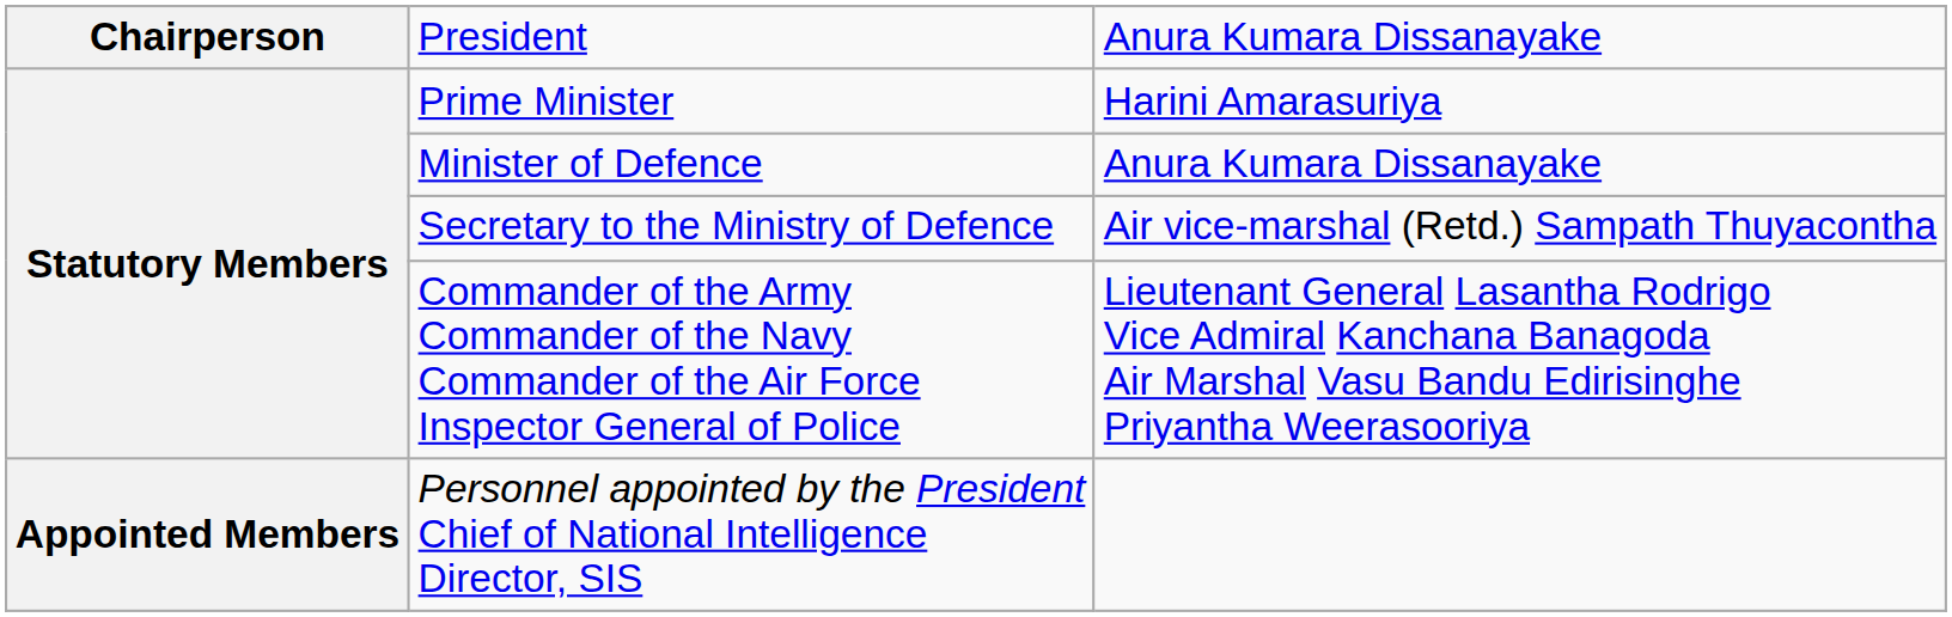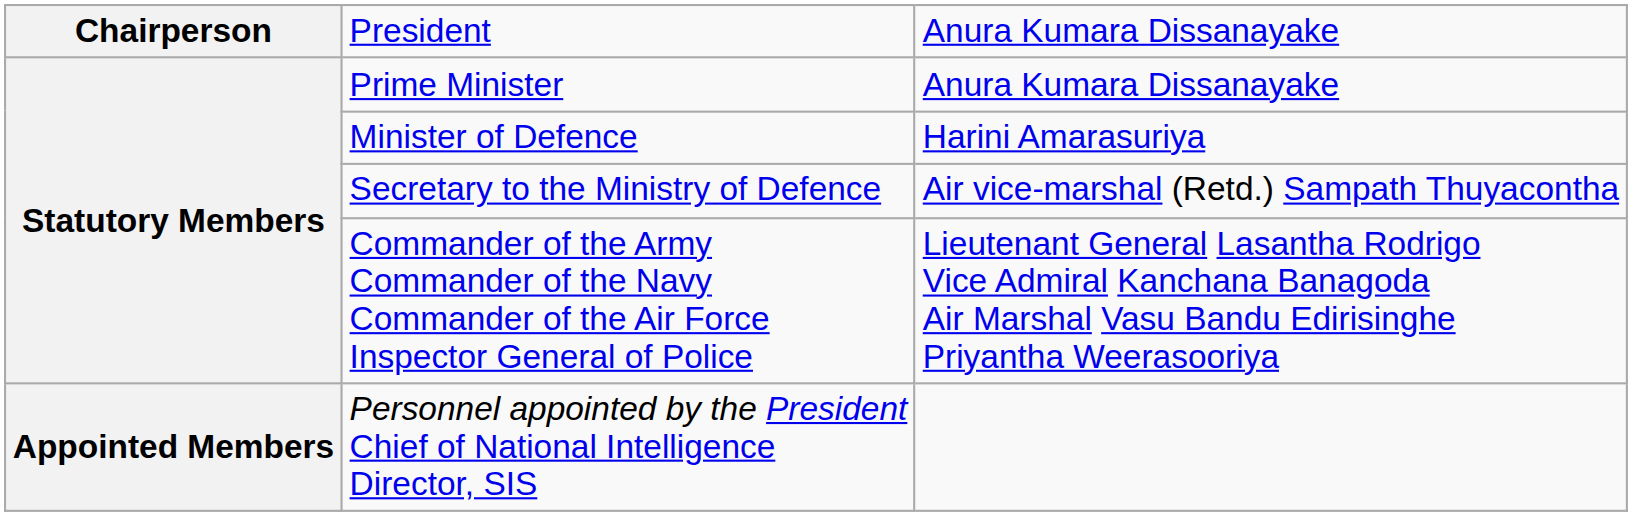 <table class=wikitable>
 <tr>
 <th>Chairperson</th>
 <td><a href='#'>President</a></td>
 <td><a href='#'>Anura Kumara Dissanayake</a></td>
 </tr>
 <tr>
 <th rowspan=4>Statutory Members</th>
 <td><a href='#'>Prime Minister</a></td>
-<td><a href='#'>Harini Amarasuriya</a></td>
+<td><a href='#'>Anura Kumara Dissanayake</a></td>
 </tr>
 <tr>
 <td><a href='#'>Minister of Defence</a></td>
-<td><a href='#'>Anura Kumara Dissanayake</a></td>
+<td><a href='#'>Harini Amarasuriya</a></td>
 </tr>
 <tr>
 <td><a href='#'>Secretary to the Ministry of Defence</a><br></td>
 <td><a href='#'>Air vice-marshal</a> (Retd.) <a href='#'>Sampath Thuyacontha</a></td>
 </tr>
 <tr>
 <td><a href='#'>Commander of the Army</a><br><a href='#'>Commander of the Navy</a><br><a href='#'>Commander of the Air Force</a><br><a href='#'>Inspector General of Police</a></td>
 <td><a href='#'>Lieutenant General</a> <a href='#'>Lasantha Rodrigo</a><br><a href='#'>Vice Admiral</a> <a href='#'>Kanchana Banagoda</a><br><a href='#'>Air Marshal</a> <a href='#'>Vasu Bandu Edirisinghe</a><br><a href='#'>Priyantha Weerasooriya</a></td>
 </tr>
 <tr>
 <th>Appointed Members</th>
 <td><em>Personnel appointed by the <a href='#'>President</a></em><br><a href='#'>Chief of National Intelligence</a><br><a href='#'>Director, SIS</a></td>
 <td></td>
 </tr>
 </table>
